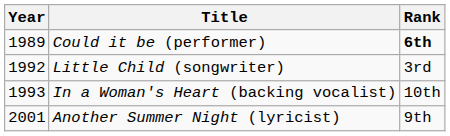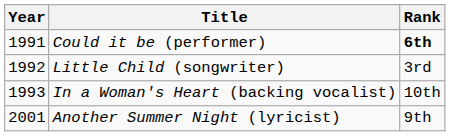 <table class="wikitable">
 <tr>
 <th>Year</th>
 <th>Title</th>
 <th>Rank</th>
 </tr>
 <tr>
-<td>1989</td>
+<td>1991</td>
 <td><em>Could it be</em> (performer)</td>
 <td><strong>6th</strong></td>
 </tr>
 <tr>
 <td>1992</td>
 <td><em>Little Child</em> (songwriter)</td>
 <td>3rd</td>
 </tr>
 <tr>
 <td>1993</td>
 <td><em>In a Woman's Heart</em> (backing vocalist)</td>
 <td>10th</td>
 </tr>
 <tr>
 <td>2001</td>
 <td><em>Another Summer Night</em> (lyricist)</td>
 <td>9th</td>
 </tr>
 </table>
